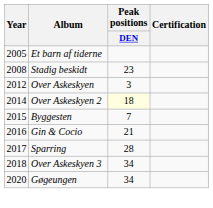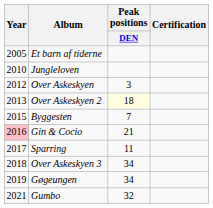 <table class="wikitable">
 <tr>
 <th align="center" rowspan="2" width="10">Year</th>
 <th align="center" rowspan="2" width="120">Album</th>
 <th align="center" colspan="1" width="20">Peak positions</th>
 <th align="center" rowspan="2" width="70">Certification</th>
 </tr>
 <tr>
 <th scope="col" style="width:3em;font-size:90%;"><a href='#'>DEN</a><br></th>
 </tr>
 <tr>
 <td>2005</td>
 <td><em>Et barn af tiderne</em></td>
 <td style="text-align:center;"></td>
 <td></td>
 </tr>
 <tr>
-<td>2008</td>
-<td><em>Stadig beskidt</em></td>
-<td style="text-align:center;">23</td>
+<td>2010</td>
+<td><em>Jungleloven</em></td>
+<td style="text-align:center;"></td>
 <td></td>
 </tr>
 <tr>
 <td>2012</td>
 <td><em>Over Askeskyen</em></td>
 <td style="text-align:center;">3</td>
 <td></td>
 </tr>
 <tr>
-<td>2014</td>
+<td>2013</td>
 <td><em>Over Askeskyen 2</em></td>
 <td style="background: lightyellow; text-align:center;">18</td>
 <td></td>
 </tr>
 <tr>
 <td>2015</td>
 <td><em>Byggesten</em></td>
 <td style="text-align:center;">7</td>
 <td></td>
 </tr>
 <tr>
-<td>2016</td>
+<td style="background: pink;">2016</td>
 <td><em>Gin & Cocio</em></td>
 <td style="text-align:center;">21</td>
 <td></td>
 </tr>
 <tr>
 <td>2017</td>
 <td><em>Sparring</em></td>
-<td style="text-align:center;">28<br></td>
+<td style="text-align:center;">11<br></td>
 <td></td>
 </tr>
 <tr>
 <td>2018</td>
 <td><em>Over Askeskyen 3</em></td>
 <td style="text-align:center;">34<br></td>
 <td></td>
 </tr>
 <tr>
-<td>2020</td>
+<td>2019</td>
 <td><em>Gøgeungen</em></td>
 <td style="text-align:center;">34<br></td>
 <td></td>
 </tr>
+<tr>
+<td>2021</td>
+<td><em>Gumbo</em><br></td>
+<td style="text-align:center;">32<br></td>
+<td></td>
+</tr>
 </table>
